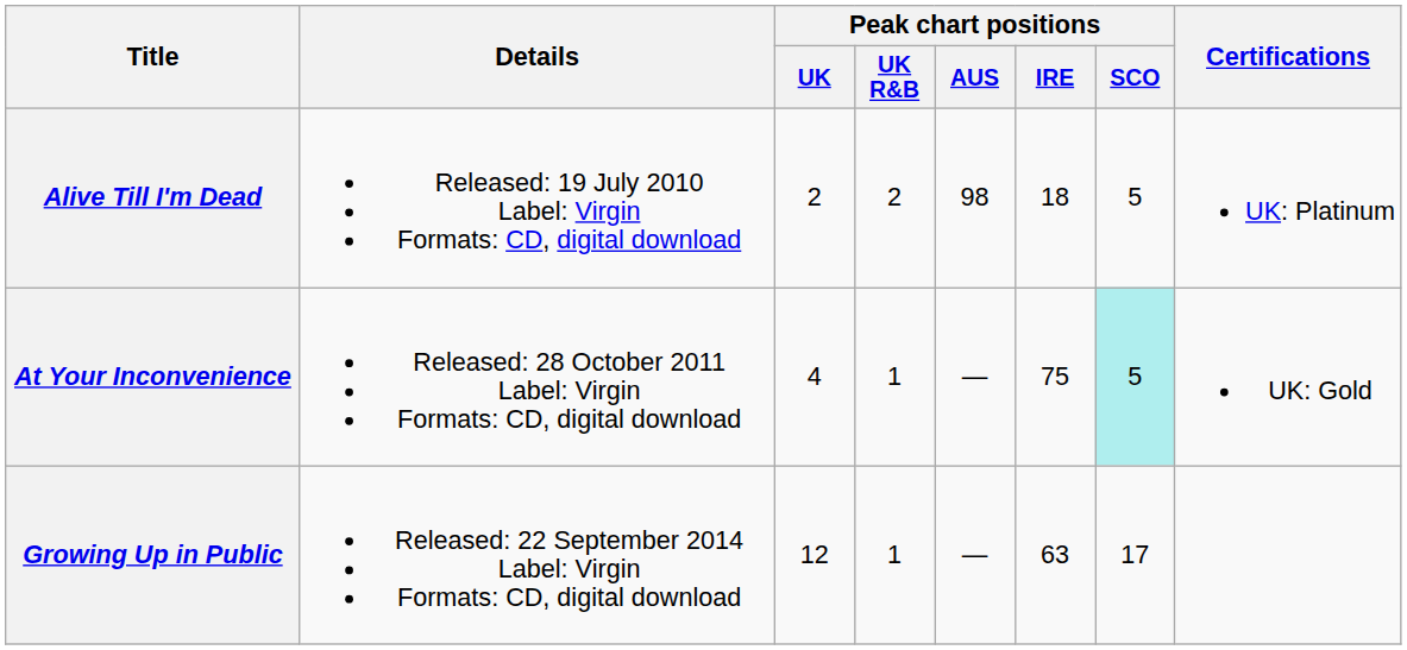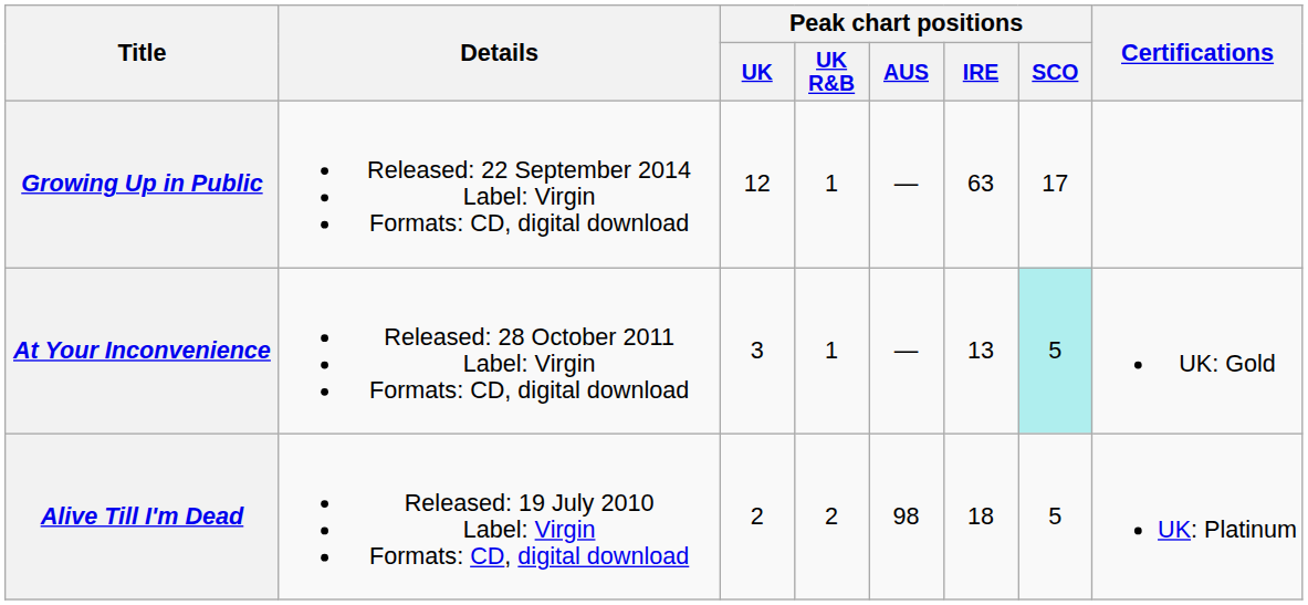 <table class="wikitable plainrowheaders" style="text-align:center;">
 <tr>
 <th scope="col" rowspan="2" style="width:11em;">Title</th>
 <th scope="col" rowspan="2" style="width:18em;">Details</th>
 <th scope="col" colspan="5">Peak chart positions</th>
 <th scope="col" rowspan="2"><a href='#'>Certifications</a></th>
 </tr>
 <tr>
 <th scope="col" style="width:3em;font-size:90%;"><a href='#'>UK</a><br></th>
 <th scope="col" style="width:3em;font-size:90%;"><a href='#'>UK<br>R&B</a><br></th>
 <th scope="col" style="width:3em;font-size:90%;"><a href='#'>AUS</a><br></th>
 <th scope="col" style="width:3em;font-size:90%;"><a href='#'>IRE</a><br></th>
 <th scope="col" style="width:3em;font-size:90%;"><a href='#'>SCO</a><br></th>
 </tr>
 <tr>
+<th scope="row"><em><a href='#'>Growing Up in Public</a></em></th>
+<td><br><ul><li>Released: 22 September 2014</li><li>Label: Virgin</li><li>Formats: CD, digital download</li></ul></td>
+<td>12</td>
+<td>1</td>
+<td>—</td>
+<td>63</td>
+<td>17</td>
+<td></td>
+</tr>
+<tr>
+<th scope="row"><em><a href='#'>At Your Inconvenience</a></em></th>
+<td><br><ul><li>Released: 28 October 2011</li><li>Label: Virgin</li><li>Formats: CD, digital download</li></ul></td>
+<td>3</td>
+<td>1</td>
+<td>—</td>
+<td>13</td>
+<td style="background: paleturquoise;">5</td>
+<td><br><ul><li>UK: Gold</li></ul></td>
+</tr>
+<tr>
 <th scope="row"><em><a href='#'>Alive Till I'm Dead</a></em></th>
 <td><br><ul><li>Released: 19 July 2010</li><li>Label: <a href='#'>Virgin</a></li><li>Formats: <a href='#'>CD</a>, <a href='#'>digital download</a></li></ul></td>
 <td>2</td>
 <td>2</td>
 <td>98</td>
 <td>18</td>
 <td>5</td>
 <td><br><ul><li><a href='#'>UK</a>: Platinum</li></ul></td>
 </tr>
-<tr>
-<th scope="row"><em><a href='#'>At Your Inconvenience</a></em></th>
-<td><br><ul><li>Released: 28 October 2011</li><li>Label: Virgin</li><li>Formats: CD, digital download</li></ul></td>
-<td>4</td>
-<td>1</td>
-<td>—</td>
-<td>75</td>
-<td style="background: paleturquoise;">5</td>
-<td><br><ul><li>UK: Gold</li></ul></td>
-</tr>
-<tr>
-<th scope="row"><em><a href='#'>Growing Up in Public</a></em></th>
-<td><br><ul><li>Released: 22 September 2014</li><li>Label: Virgin</li><li>Formats: CD, digital download</li></ul></td>
-<td>12</td>
-<td>1</td>
-<td>—</td>
-<td>63</td>
-<td>17</td>
-<td></td>
-</tr>
 </table>
